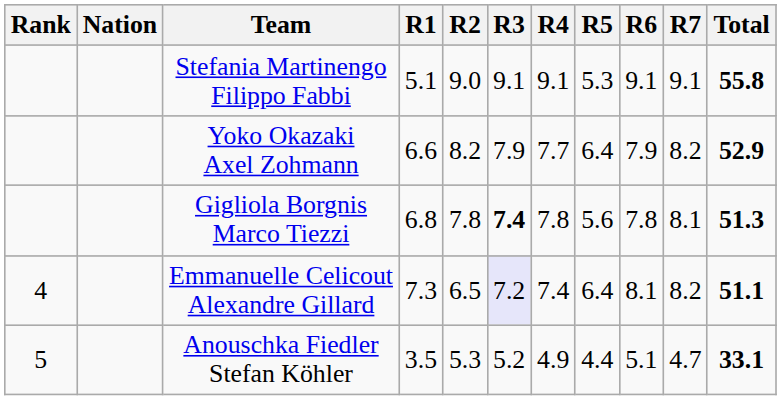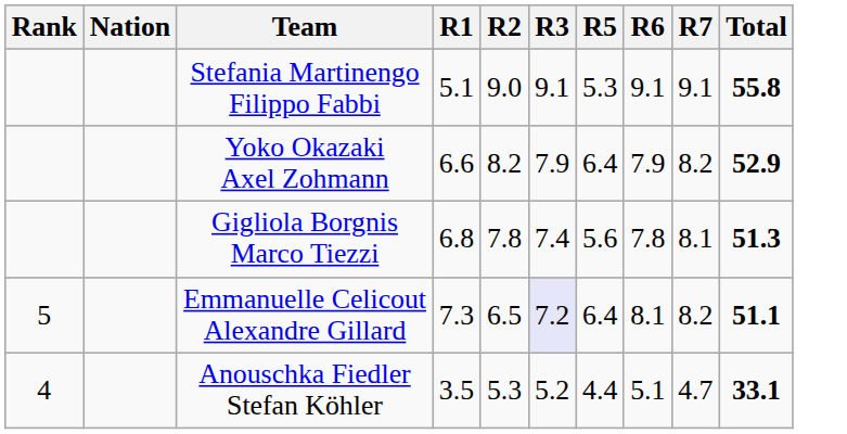 <table class="wikitable sortable" style="text-align:center">
 <tr>
 <th scope=col>Rank</th>
 <th scope=col>Nation</th>
 <th scope=col>Team</th>
 <th scope=col>R1</th>
 <th scope=col>R2</th>
 <th scope=col>R3</th>
-<th>R4</th>
 <th>R5</th>
 <th>R6</th>
 <th>R7</th>
 <th>Total</th>
 </tr>
 <tr>
 <td></td>
 <td align=left></td>
 <td><a href='#'>Stefania Martinengo</a><br><a href='#'>Filippo Fabbi</a></td>
 <td>5.1</td>
 <td>9.0</td>
-<td>9.1</td>
 <td>9.1</td>
 <td>5.3</td>
 <td>9.1</td>
 <td>9.1</td>
 <td><strong>55.8</strong></td>
 </tr>
 <tr>
 <td></td>
 <td align=left></td>
 <td><a href='#'>Yoko Okazaki</a><br><a href='#'>Axel Zohmann</a></td>
 <td>6.6</td>
 <td>8.2</td>
 <td>7.9</td>
-<td>7.7</td>
 <td>6.4</td>
 <td>7.9</td>
 <td>8.2</td>
 <td><strong>52.9</strong></td>
 </tr>
 <tr>
 <td></td>
 <td align=left></td>
 <td><a href='#'>Gigliola Borgnis</a><br><a href='#'>Marco Tiezzi</a></td>
 <td>6.8</td>
 <td>7.8</td>
-<td><strong>7.4</strong></td>
-<td>7.8</td>
+<td>7.4</td>
 <td>5.6</td>
 <td>7.8</td>
 <td>8.1</td>
 <td><strong>51.3</strong></td>
 </tr>
 <tr>
-<td>4</td>
+<td>5</td>
 <td align=left></td>
 <td><a href='#'>Emmanuelle Celicout</a><br><a href='#'>Alexandre Gillard</a></td>
 <td>7.3</td>
 <td>6.5</td>
 <td style="background: lavender;">7.2</td>
-<td>7.4</td>
 <td>6.4</td>
 <td>8.1</td>
 <td>8.2</td>
 <td><strong>51.1</strong></td>
 </tr>
 <tr>
-<td>5</td>
+<td>4</td>
 <td align=left></td>
 <td><a href='#'>Anouschka Fiedler</a><br>Stefan Köhler</td>
 <td>3.5</td>
 <td>5.3</td>
 <td>5.2</td>
-<td>4.9</td>
 <td>4.4</td>
 <td>5.1</td>
 <td>4.7</td>
 <td><strong>33.1</strong></td>
 </tr>
 </table>
